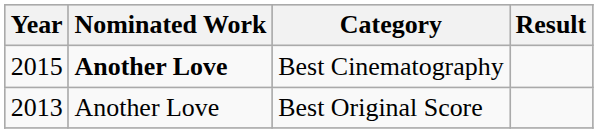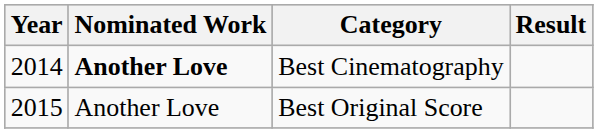 <table class="wikitable">
 <tr>
 <th>Year</th>
 <th>Nominated Work</th>
 <th>Category</th>
 <th>Result</th>
 </tr>
 <tr>
-<td>2015</td>
+<td>2014</td>
 <td><strong>Another Love</strong></td>
 <td>Best Cinematography</td>
 <td></td>
 </tr>
 <tr>
-<td>2013</td>
+<td>2015</td>
 <td>Another Love</td>
 <td>Best Original Score</td>
 <td></td>
 </tr>
 </table>
